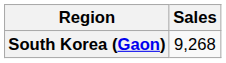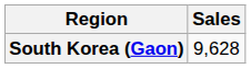 <table class="wikitable plainrowheaders" style="text-align:center;">
 <tr>
 <th>Region</th>
 <th>Sales</th>
 </tr>
 <tr>
 <th scope=row>South Korea (<a href='#'>Gaon</a>)</th>
-<td>9,268</td>
+<td>9,628</td>
 </tr>
 </table>
